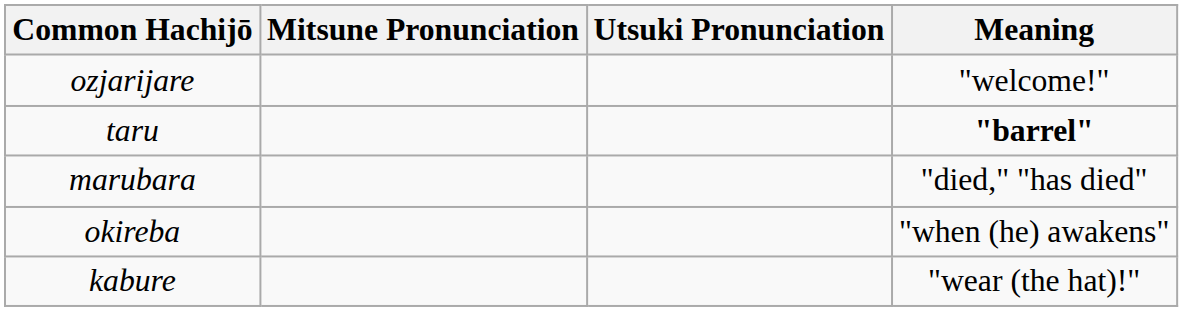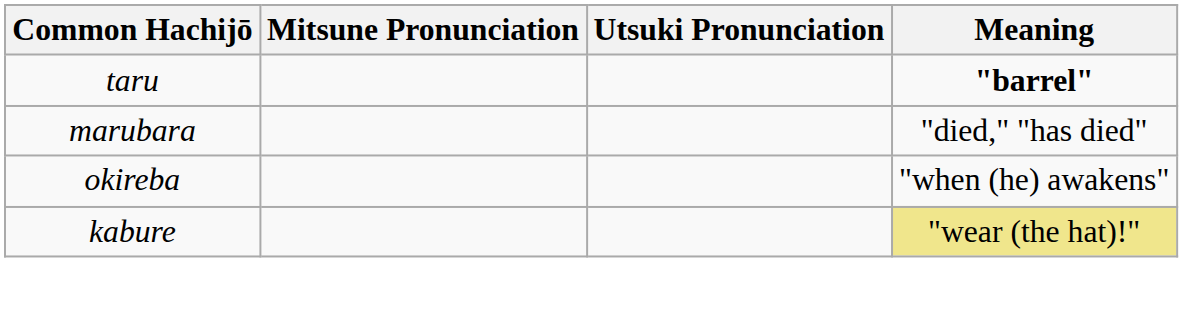 <table class="wikitable" style="text-align: center">
 <tr>
 <th>Common Hachijō</th>
 <th>Mitsune Pronunciation</th>
 <th>Utsuki Pronunciation</th>
 <th>Meaning</th>
-</tr>
-<tr>
-<td><em>ozjarijare</em></td>
-<td></td>
-<td></td>
-<td>"welcome!"</td>
 </tr>
 <tr>
 <td><em>taru</em></td>
 <td></td>
 <td></td>
 <td><strong>"barrel"</strong></td>
 </tr>
 <tr>
 <td><em>marubara</em></td>
 <td></td>
 <td></td>
 <td>"died," "has died"</td>
 </tr>
 <tr>
 <td><em>okireba</em></td>
 <td></td>
 <td></td>
 <td>"when (he) awakens"</td>
 </tr>
 <tr>
 <td><em>kabure</em></td>
 <td></td>
 <td></td>
-<td>"wear (the hat)!"</td>
+<td style="background: khaki;">"wear (the hat)!"</td>
 </tr>
 </table>
